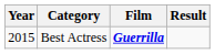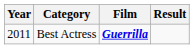 <table class="wikitable" style="font-size: 95%;">
 <tr>
 <th>Year</th>
 <th>Category</th>
 <th>Film</th>
 <th>Result</th>
 </tr>
 <tr>
-<td>2015</td>
+<td>2011</td>
 <td>Best Actress</td>
 <td><strong><em><a href='#'>Guerrilla</a></em></strong></td>
 <td></td>
 </tr>
 </table>
